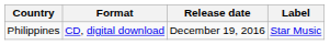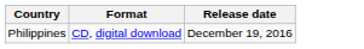 <table class="wikitable">
 <tr>
 <th>Country</th>
 <th>Format</th>
 <th>Release date</th>
-<th>Label</th>
 </tr>
 <tr>
 <td>Philippines</td>
 <td><a href='#'>CD</a>, <a href='#'>digital download</a></td>
 <td>December 19, 2016</td>
-<td><a href='#'>Star Music</a></td>
 </tr>
 </table>
